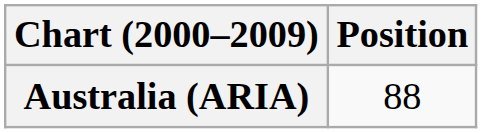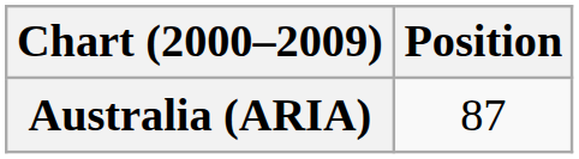 <table class="wikitable plainrowheaders">
 <tr>
 <th>Chart (2000–2009)</th>
 <th>Position</th>
 </tr>
 <tr>
 <th scope="row">Australia (ARIA)</th>
-<td align="center">88</td>
+<td align="center">87</td>
 </tr>
 </table>
